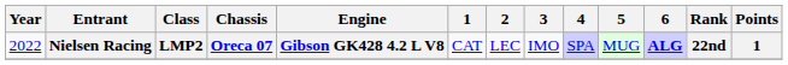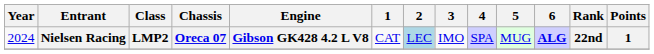 <table class="wikitable" style="text-align:center; font-size:90%">
 <tr>
 <th>Year</th>
 <th>Entrant</th>
 <th>Class</th>
 <th>Chassis</th>
 <th>Engine</th>
 <th>1</th>
 <th>2</th>
 <th>3</th>
 <th>4</th>
 <th>5</th>
 <th>6</th>
 <th>Rank</th>
 <th>Points</th>
 </tr>
 <tr>
-<td><a href='#'>2022</a></td>
+<td><a href='#'>2024</a></td>
 <th>Nielsen Racing</th>
 <th>LMP2</th>
 <th><a href='#'>Oreca 07</a></th>
 <th><a href='#'>Gibson</a> GK428 4.2 L V8</th>
 <td><a href='#'>CAT</a></td>
-<td><a href='#'>LEC</a></td>
+<td style="background: lightblue;"><a href='#'>LEC</a></td>
 <td><a href='#'>IMO</a></td>
 <td style="background:#CFCFFF;"><a href='#'>SPA</a><br></td>
 <td style="background:#DFFFDF;"><a href='#'>MUG</a><br></td>
 <td style="background:#CFCFFF;"><strong><a href='#'>ALG</a><br></strong></td>
 <th>22nd</th>
 <th>1</th>
 </tr>
 <tr>
 </tr>
 </table>
